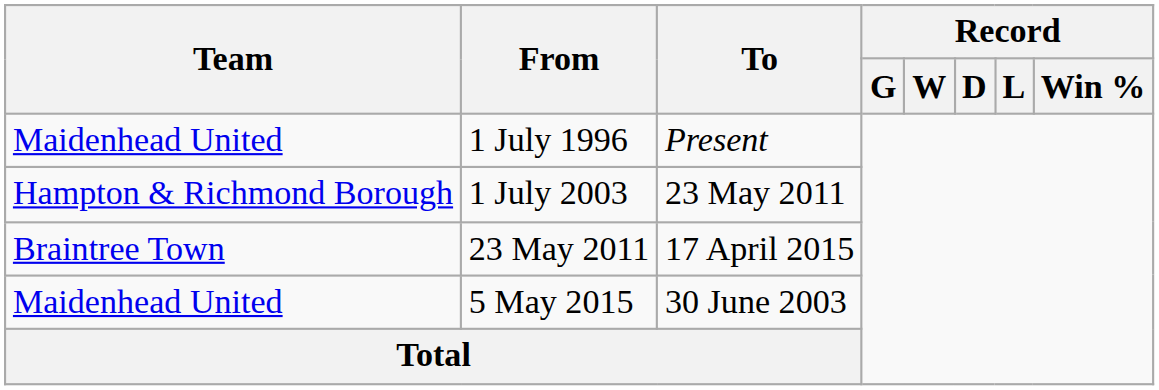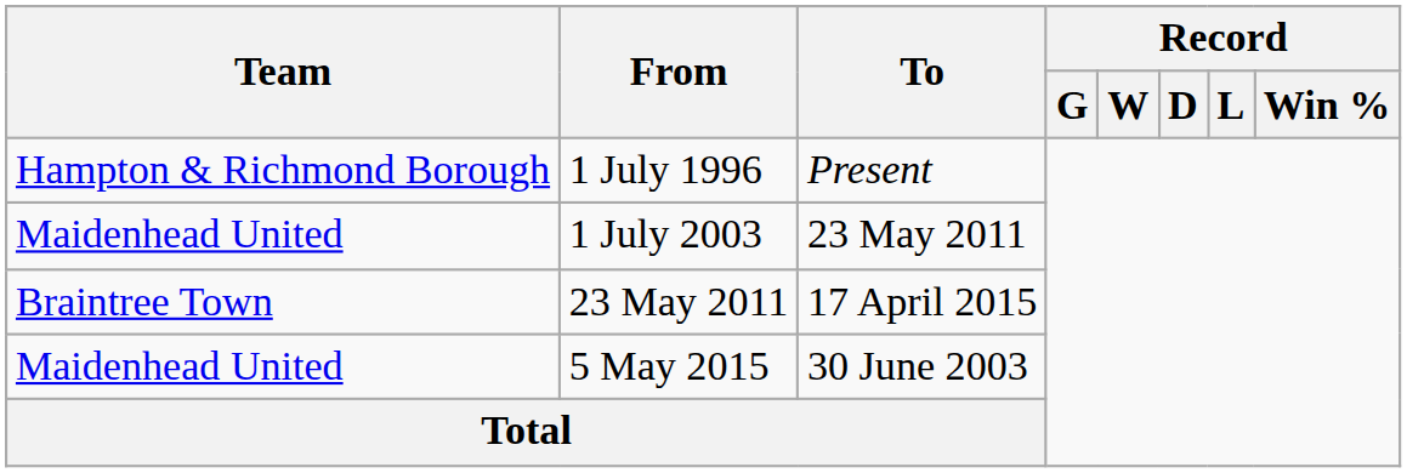 <table class="wikitable" style="text-align: center">
 <tr>
 <th rowspan="2">Team</th>
 <th rowspan="2">From</th>
 <th rowspan="2">To</th>
 <th colspan="5">Record</th>
 </tr>
 <tr>
 <th>G</th>
 <th>W</th>
 <th>D</th>
 <th>L</th>
 <th>Win %</th>
 </tr>
 <tr>
-<td align=left><a href='#'>Maidenhead United</a></td>
+<td align=left><a href='#'>Hampton & Richmond Borough</a></td>
 <td align=left>1 July 1996</td>
 <td align=left><em>Present</em><br></td>
 </tr>
 <tr>
-<td align=left><a href='#'>Hampton & Richmond Borough</a></td>
+<td align=left><a href='#'>Maidenhead United</a></td>
 <td align=left>1 July 2003</td>
 <td align=left>23 May 2011<br></td>
 </tr>
 <tr>
 <td align=left><a href='#'>Braintree Town</a></td>
 <td align=left>23 May 2011</td>
 <td align=left>17 April 2015<br></td>
 </tr>
 <tr>
 <td align=left><a href='#'>Maidenhead United</a></td>
 <td align=left>5 May 2015</td>
 <td align=left>30 June 2003<br></td>
 </tr>
 <tr>
 <th colspan=3>Total<br></th>
 </tr>
 </table>
